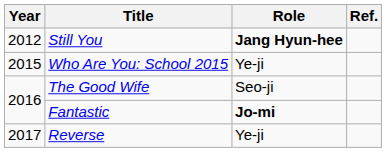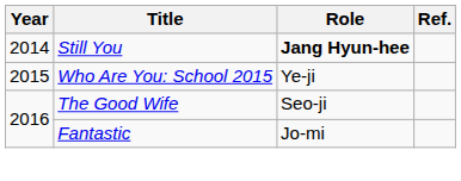 <table class="wikitable">
 <tr>
 <th>Year</th>
 <th>Title</th>
 <th>Role</th>
 <th>Ref.</th>
 </tr>
 <tr>
-<td>2012</td>
+<td>2014</td>
 <td><em><a href='#'>Still You</a></em></td>
 <td><strong>Jang Hyun-hee</strong></td>
 <td></td>
 </tr>
 <tr>
 <td>2015</td>
 <td><em><a href='#'>Who Are You: School 2015</a></em></td>
 <td>Ye-ji</td>
 <td></td>
 </tr>
 <tr>
 <td rowspan="2">2016</td>
 <td><em><a href='#'>The Good Wife</a></em></td>
 <td>Seo-ji</td>
 <td></td>
 </tr>
 <tr>
 <td><em><a href='#'>Fantastic</a></em></td>
-<td><strong>Jo-mi</strong></td>
-<td></td>
-</tr>
-<tr>
-<td>2017</td>
-<td><em><a href='#'>Reverse</a></em></td>
-<td>Ye-ji</td>
+<td>Jo-mi</td>
 <td></td>
 </tr>
 </table>
